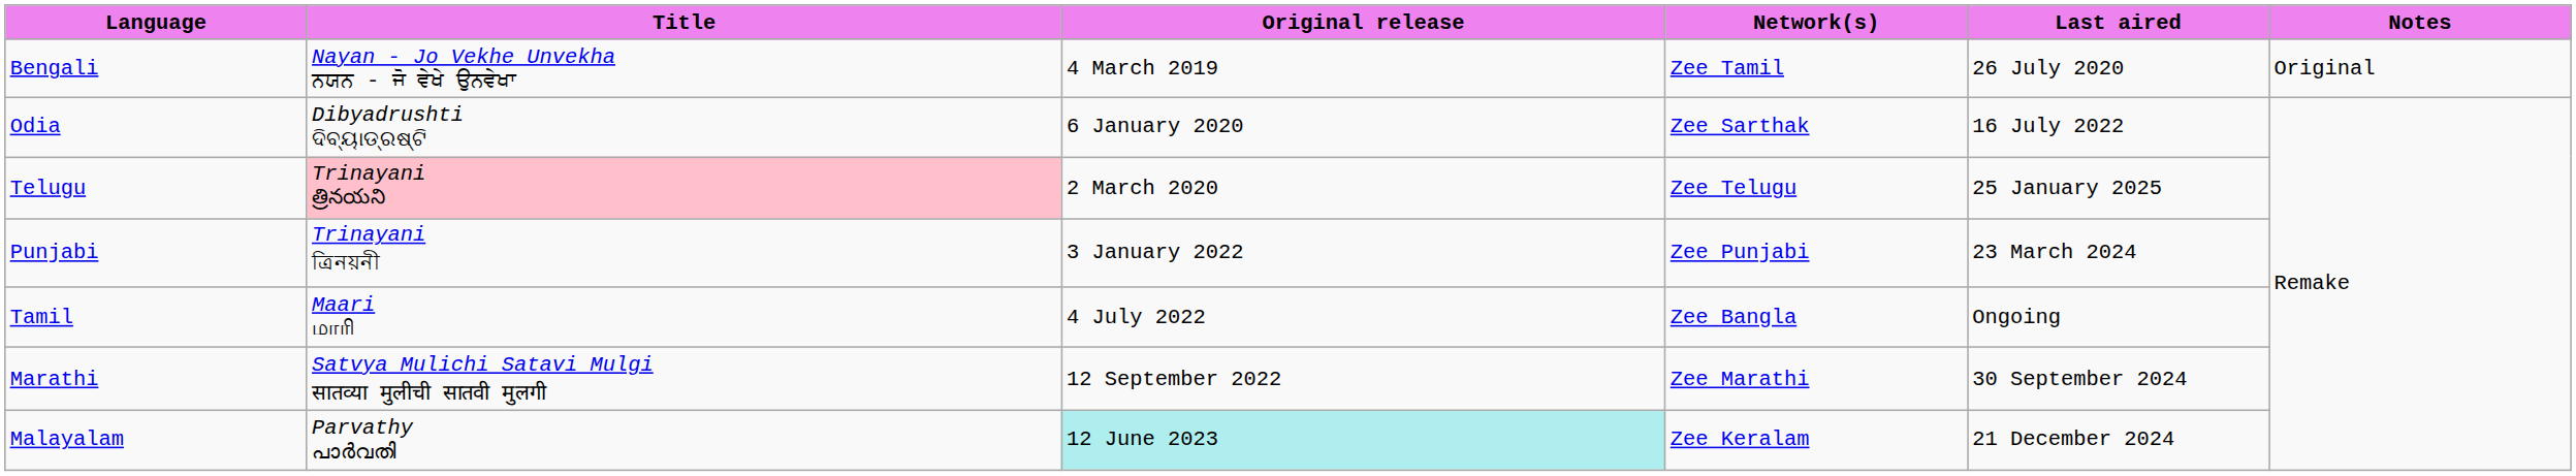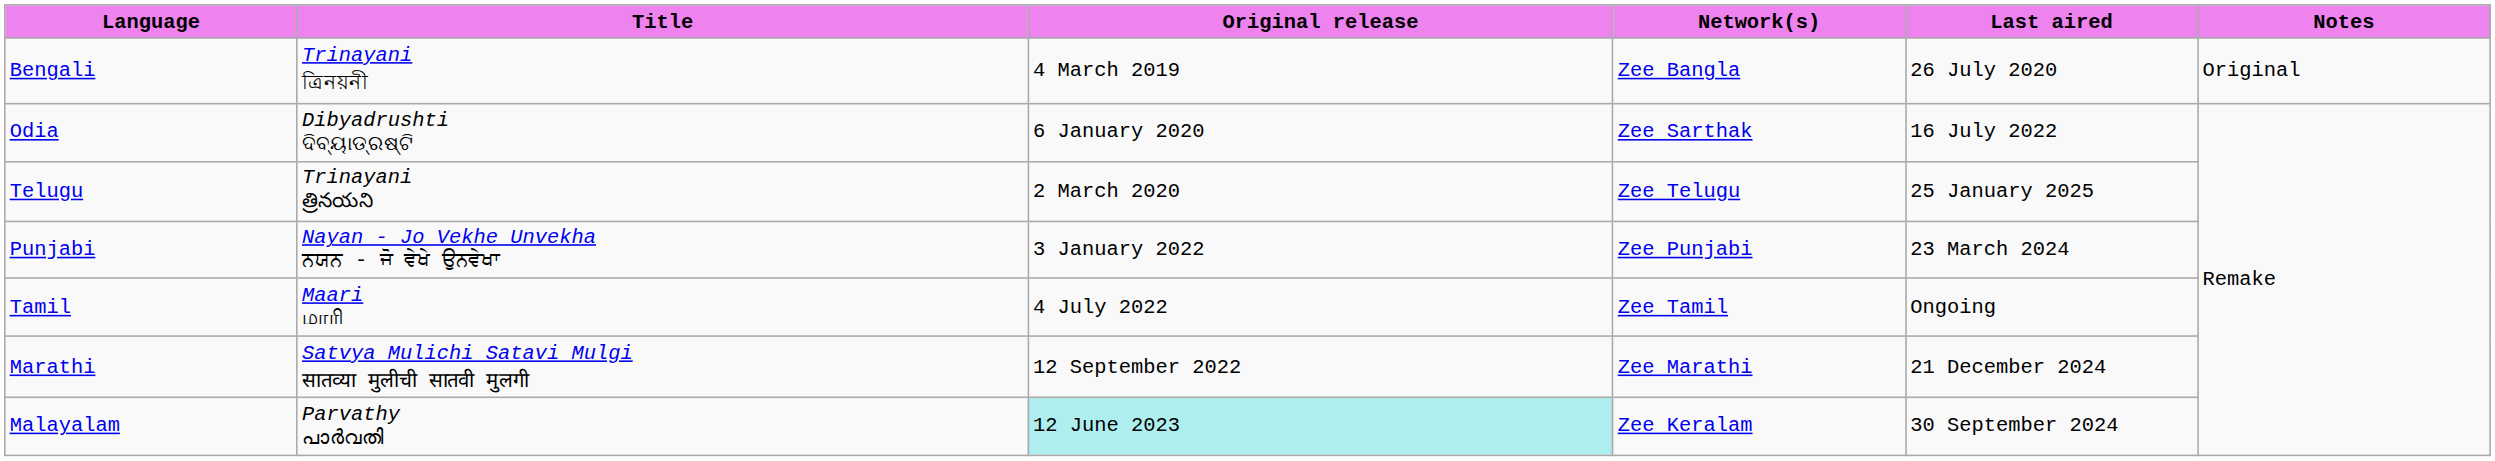 <table class="wikitable" style="width: 100%; margin-right: 0;">
 <tr>
 <th style="background:Violet; width:10%;">Language</th>
 <th style="background:Violet; width:25%;">Title</th>
 <th style="background:Violet; width:20%;">Original release</th>
 <th style="background:Violet; width:10%;">Network(s)</th>
 <th style="background:Violet; width:10%;">Last aired</th>
 <th style="background:Violet; width:10%;">Notes</th>
 </tr>
 <tr>
 <td><a href='#'>Bengali</a></td>
-<td><em><a href='#'>Nayan - Jo Vekhe Unvekha</a></em> <br> ਨਯਨ - ਜੋ ਵੇਖੇ ਉਨਵੇਖਾ</td>
+<td><em><a href='#'>Trinayani</a></em> <br> ত্রিনয়নী</td>
 <td>4 March 2019</td>
-<td><a href='#'>Zee Tamil</a></td>
+<td><a href='#'>Zee Bangla</a></td>
 <td>26 July 2020</td>
 <td>Original</td>
 </tr>
 <tr>
 <td><a href='#'>Odia</a></td>
 <td><em>Dibyadrushti</em> <br> ଦିବ୍ୟାଡ୍ରଷ୍ଟି</td>
 <td>6 January 2020</td>
 <td><a href='#'>Zee Sarthak</a></td>
 <td>16 July 2022</td>
 <td rowspan="6">Remake</td>
 </tr>
 <tr>
 <td><a href='#'>Telugu</a></td>
-<td style="background: pink;"><em>Trinayani</em> <br> త్రినయని</td>
+<td><em>Trinayani</em> <br> త్రినయని</td>
 <td>2 March 2020</td>
 <td><a href='#'>Zee Telugu</a></td>
 <td>25 January 2025</td>
 </tr>
 <tr>
 <td><a href='#'>Punjabi</a></td>
-<td><em><a href='#'>Trinayani</a></em> <br> ত্রিনয়নী</td>
+<td><em><a href='#'>Nayan - Jo Vekhe Unvekha</a></em> <br> ਨਯਨ - ਜੋ ਵੇਖੇ ਉਨਵੇਖਾ</td>
 <td>3 January 2022</td>
 <td><a href='#'>Zee Punjabi</a></td>
 <td>23 March 2024</td>
 </tr>
 <tr>
 <td><a href='#'>Tamil</a></td>
 <td><em><a href='#'>Maari</a></em> <br> மாரி</td>
 <td>4 July 2022</td>
-<td><a href='#'>Zee Bangla</a></td>
+<td><a href='#'>Zee Tamil</a></td>
 <td>Ongoing</td>
 </tr>
 <tr>
 <td><a href='#'>Marathi</a></td>
 <td><em><a href='#'>Satvya Mulichi Satavi Mulgi</a></em> <br> सातव्या मुलीची सातवी मुलगी</td>
 <td>12 September 2022</td>
 <td><a href='#'>Zee Marathi</a></td>
-<td>30 September 2024</td>
+<td>21 December 2024</td>
 </tr>
 <tr>
 <td><a href='#'>Malayalam</a></td>
 <td><em>Parvathy</em> <br> പാർവതി</td>
 <td style="background: paleturquoise;">12 June 2023</td>
 <td><a href='#'>Zee Keralam</a></td>
-<td>21 December 2024</td>
+<td>30 September 2024</td>
 </tr>
 </table>
